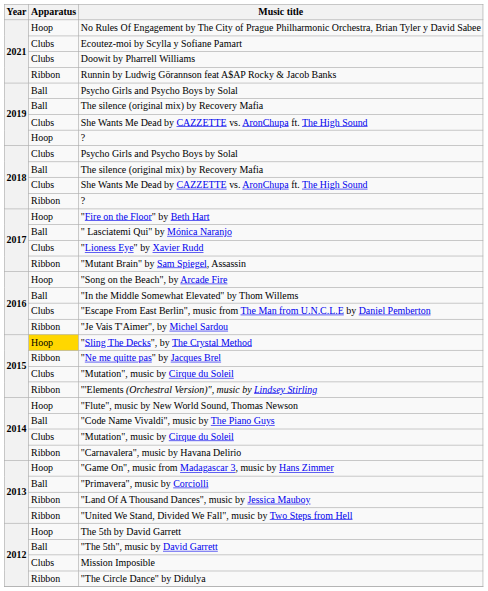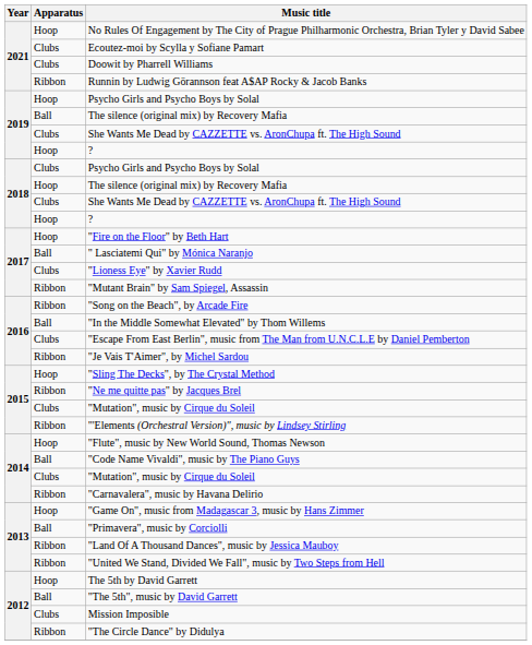 <table class="wikitable plainrowheaders">
 <tr>
 <th scope=col>Year</th>
 <th scope=col>Apparatus</th>
 <th scope=col>Music title </th>
 </tr>
 <tr>
 <th rowspan="4">2021</th>
 <td>Hoop</td>
 <td>No Rules Of Engagement by The City of Prague Philharmonic Orchestra,  Brian Tyler y David Sabee</td>
 </tr>
 <tr>
 <td>Clubs</td>
 <td>Ecoutez-moi by Scylla y Sofiane Pamart</td>
 </tr>
 <tr>
 <td>Clubs</td>
 <td>Doowit by Pharrell Williams</td>
 </tr>
 <tr>
 <td>Ribbon</td>
 <td>Runnin by Ludwig Görannson feat A$AP Rocky & Jacob Banks</td>
 </tr>
 <tr>
 <th rowspan="4">2019</th>
-<td>Ball</td>
+<td>Hoop</td>
 <td>Psycho Girls and Psycho Boys by Solal</td>
 </tr>
 <tr>
 <td>Ball</td>
 <td>The silence (original mix) by Recovery Mafia</td>
 </tr>
 <tr>
 <td>Clubs</td>
 <td>She Wants Me Dead by <a href='#'>CAZZETTE</a> vs. <a href='#'>AronChupa</a> ft. <a href='#'>The High Sound</a></td>
 </tr>
 <tr>
 <td>Hoop</td>
 <td>?</td>
 </tr>
 <tr>
 <th rowspan="4">2018</th>
 <td>Clubs</td>
 <td>Psycho Girls and Psycho Boys by Solal</td>
 </tr>
 <tr>
-<td>Ball</td>
+<td>Hoop</td>
 <td>The silence (original mix) by Recovery Mafia</td>
 </tr>
 <tr>
 <td>Clubs</td>
 <td>She Wants Me Dead by <a href='#'>CAZZETTE</a> vs. <a href='#'>AronChupa</a> ft. <a href='#'>The High Sound</a></td>
 </tr>
 <tr>
-<td>Ribbon</td>
+<td>Hoop</td>
 <td>?</td>
 </tr>
 <tr>
 <th scope=row rowspan=4>2017</th>
 <td>Hoop</td>
 <td>"<a href='#'>Fire on the Floor</a>" by <a href='#'>Beth Hart</a></td>
 </tr>
 <tr>
 <td>Ball</td>
 <td>" Lasciatemi Qui" by <a href='#'>Mónica Naranjo</a></td>
 </tr>
 <tr>
 <td>Clubs</td>
 <td>"<a href='#'>Lioness Eye</a>" by  <a href='#'>Xavier Rudd</a></td>
 </tr>
 <tr>
 <td>Ribbon</td>
 <td>"Mutant Brain" by <a href='#'>Sam Spiegel</a>, Assassin</td>
 </tr>
 <tr>
 <th scope=row rowspan=4>2016</th>
-<td>Hoop</td>
+<td>Ribbon</td>
 <td>"Song on the Beach", by <a href='#'>Arcade Fire</a></td>
 </tr>
 <tr>
 <td>Ball</td>
 <td>"In the Middle Somewhat Elevated" by Thom Willems</td>
 </tr>
 <tr>
 <td>Clubs</td>
 <td>"Escape From East Berlin", music from <a href='#'>The Man from U.N.C.L.E</a> by <a href='#'>Daniel Pemberton</a></td>
 </tr>
 <tr>
 <td>Ribbon</td>
 <td>"Je Vais T'Aimer", by <a href='#'>Michel Sardou</a></td>
 </tr>
 <tr>
 <th scope=row rowspan=4>2015</th>
-<td style="background: gold;">Hoop</td>
+<td>Hoop</td>
 <td>"<a href='#'>Sling The Decks</a>", by <a href='#'>The Crystal Method</a></td>
 </tr>
 <tr>
 <td>Ribbon</td>
 <td>"<a href='#'>Ne me quitte pas</a>" by <a href='#'>Jacques Brel</a></td>
 </tr>
 <tr>
 <td>Clubs</td>
 <td>"Mutation", music by <a href='#'>Cirque du Soleil</a></td>
 </tr>
 <tr>
 <td>Ribbon</td>
 <td>"'Elements<em> (Orchestral Version)", music by <a href='#'>Lindsey Stirling</a></td>
 </tr>
 <tr>
 <th scope=row rowspan=4>2014</th>
 <td>Hoop</td>
 <td>"Flute", music by New World Sound, Thomas Newson</td>
 </tr>
 <tr>
 <td>Ball</td>
 <td>"Code Name Vivaldi", music by <a href='#'>The Piano Guys</a></td>
 </tr>
 <tr>
 <td>Clubs</td>
 <td>"Mutation", music by <a href='#'>Cirque du Soleil</a></td>
 </tr>
 <tr>
 <td>Ribbon</td>
 <td>"Carnavalera", music by Havana Delirio</td>
 </tr>
 <tr>
 <th scope=row rowspan=4>2013</th>
 <td>Hoop</td>
 <td>"Game On", music from <a href='#'>Madagascar 3</a>, music by <a href='#'>Hans Zimmer</a></td>
 </tr>
 <tr>
 <td>Ball</td>
 <td>"Primavera", music by <a href='#'>Corciolli</a></td>
 </tr>
 <tr>
 <td>Ribbon</td>
 <td>"Land Of A Thousand Dances", music by <a href='#'>Jessica Mauboy</a></td>
 </tr>
 <tr>
 <td>Ribbon</td>
 <td>"United We Stand, Divided We Fall", music by <a href='#'>Two Steps from Hell</a></td>
 </tr>
 <tr>
 <th scope=row rowspan=4>2012</th>
 <td>Hoop</td>
 <td>The 5th by David Garrett</td>
 </tr>
 <tr>
 <td>Ball</td>
 <td>"The 5th", music by <a href='#'>David Garrett</a></td>
 </tr>
 <tr>
 <td>Clubs</td>
 <td>Mission Imposible</td>
 </tr>
 <tr>
 <td>Ribbon</td>
 <td>"The Circle Dance" by Didulya</td>
 </tr>
 <tr>
 </tr>
 </table>
